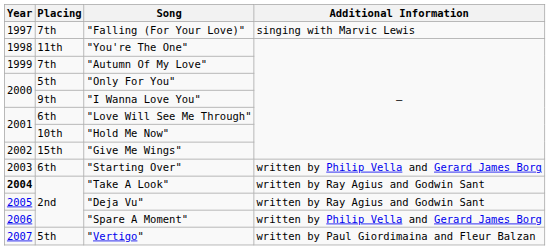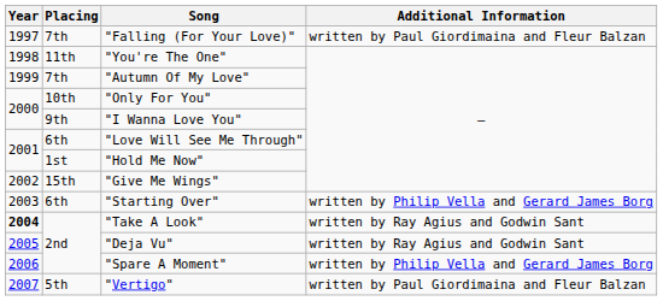 <table class="wikitable" title=Malta Song for Eurovision entries>
 <tr>
 <th>Year</th>
 <th>Placing</th>
 <th>Song</th>
 <th>Additional Information</th>
 </tr>
 <tr>
 <td>1997</td>
 <td>7th</td>
 <td>"Falling (For Your Love)"</td>
-<td>singing with Marvic Lewis</td>
+<td>written by Paul Giordimaina and Fleur Balzan</td>
 </tr>
 <tr>
 <td>1998</td>
 <td>11th</td>
 <td>"You're The One"</td>
 <td rowspan=7 align=center>–</td>
 </tr>
 <tr>
 <td>1999</td>
 <td>7th</td>
 <td>"Autumn Of My Love"</td>
 </tr>
 <tr>
 <td rowspan=2>2000</td>
-<td>5th</td>
+<td>10th</td>
 <td>"Only For You"</td>
 </tr>
 <tr>
 <td>9th</td>
 <td>"I Wanna Love You"</td>
 </tr>
 <tr>
 <td rowspan=2>2001</td>
 <td>6th</td>
 <td>"Love Will See Me Through"</td>
 </tr>
 <tr>
-<td>10th</td>
+<td>1st</td>
 <td>"Hold Me Now"</td>
 </tr>
 <tr>
 <td>2002</td>
 <td>15th</td>
 <td>"Give Me Wings"</td>
 </tr>
 <tr>
 <td>2003</td>
 <td>6th</td>
 <td>"Starting Over"</td>
 <td>written by <a href='#'>Philip Vella</a> and <a href='#'>Gerard James Borg</a></td>
 </tr>
 <tr>
 <td><strong>2004</strong></td>
 <td rowspan=3>2nd</td>
 <td>"Take A Look"</td>
 <td>written by Ray Agius and Godwin Sant</td>
 </tr>
 <tr>
 <td><a href='#'>2005</a></td>
 <td>"Deja Vu"</td>
 <td>written by Ray Agius and Godwin Sant</td>
 </tr>
 <tr>
 <td><a href='#'>2006</a></td>
 <td>"Spare A Moment"</td>
 <td>written by <a href='#'>Philip Vella</a> and <a href='#'>Gerard James Borg</a></td>
 </tr>
 <tr>
 <td><a href='#'>2007</a></td>
 <td>5th</td>
 <td>"<a href='#'>Vertigo</a>"</td>
 <td>written by Paul Giordimaina and Fleur Balzan</td>
 </tr>
 </table>
